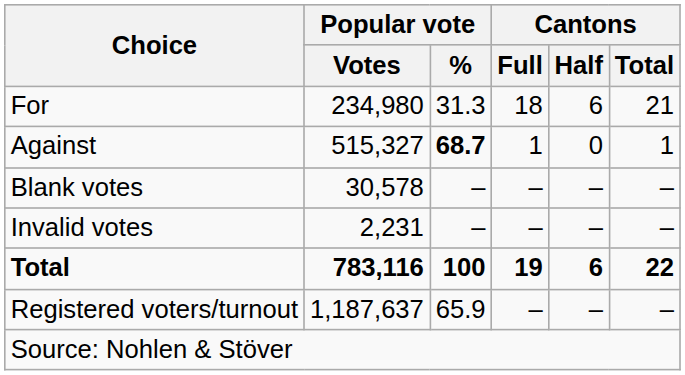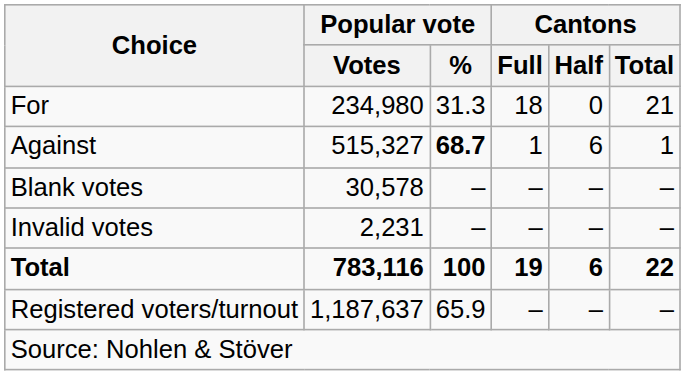 <table class=wikitable style=text-align:right>
 <tr>
 <th rowspan=2>Choice</th>
 <th colspan=2>Popular vote</th>
 <th colspan=3>Cantons</th>
 </tr>
 <tr>
 <th>Votes</th>
 <th>%</th>
 <th>Full</th>
 <th>Half</th>
 <th>Total</th>
 </tr>
 <tr>
 <td align=left>For</td>
 <td>234,980</td>
 <td>31.3</td>
 <td>18</td>
-<td>6</td>
+<td>0</td>
 <td>21</td>
 </tr>
 <tr>
 <td align=left>Against</td>
 <td>515,327</td>
 <td><strong>68.7</strong></td>
 <td>1</td>
-<td>0</td>
+<td>6</td>
 <td>1</td>
 </tr>
 <tr>
 <td align=left>Blank votes</td>
 <td>30,578</td>
 <td>–</td>
 <td>–</td>
 <td>–</td>
 <td>–</td>
 </tr>
 <tr>
 <td align=left>Invalid votes</td>
 <td>2,231</td>
 <td>–</td>
 <td>–</td>
 <td>–</td>
 <td>–</td>
 </tr>
 <tr>
 <td align=left><strong>Total</strong></td>
 <td><strong>783,116</strong></td>
 <td><strong>100</strong></td>
 <td><strong>19</strong></td>
 <td><strong>6</strong></td>
 <td><strong>22</strong></td>
 </tr>
 <tr>
 <td align=left>Registered voters/turnout</td>
 <td>1,187,637</td>
 <td>65.9</td>
 <td>–</td>
 <td>–</td>
 <td>–</td>
 </tr>
 <tr>
 <td align=left colspan=6>Source: Nohlen & Stöver</td>
 </tr>
 </table>
